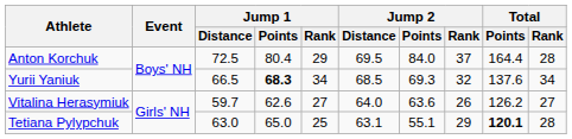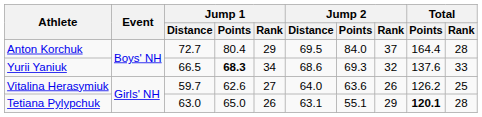 <table class=wikitable style=font-size:90%;text-align:center>
 <tr>
 <th rowspan=2>Athlete</th>
 <th rowspan=2>Event</th>
 <th colspan=3>Jump 1</th>
 <th colspan=3>Jump 2</th>
 <th colspan=2>Total</th>
 </tr>
 <tr style=font-size:95%>
 <th>Distance</th>
 <th>Points</th>
 <th>Rank</th>
 <th>Distance</th>
 <th>Points</th>
 <th>Rank</th>
 <th>Points</th>
 <th>Rank</th>
 </tr>
 <tr>
 <td align=left><a href='#'>Anton Korchuk</a></td>
 <td align=left rowspan=2><a href='#'>Boys' NH</a></td>
-<td>72.5</td>
+<td>72.7</td>
 <td>80.4</td>
 <td>29</td>
 <td>69.5</td>
 <td>84.0</td>
 <td>37</td>
 <td>164.4</td>
 <td>28</td>
 </tr>
 <tr>
 <td align=left><a href='#'>Yurii Yaniuk</a></td>
 <td>66.5</td>
 <td><strong>68.3</strong></td>
 <td>34</td>
-<td>68.5</td>
+<td>68.6</td>
 <td>69.3</td>
 <td>32</td>
 <td>137.6</td>
-<td>34</td>
+<td>33</td>
 </tr>
 <tr>
 <td align=left><a href='#'>Vitalina Herasymiuk</a></td>
 <td align=left rowspan=2><a href='#'>Girls' NH</a></td>
 <td>59.7</td>
 <td>62.6</td>
 <td>27</td>
 <td>64.0</td>
 <td>63.6</td>
 <td>26</td>
 <td>126.2</td>
-<td>27</td>
+<td>25</td>
 </tr>
 <tr>
 <td align=left><a href='#'>Tetiana Pylypchuk</a></td>
 <td>63.0</td>
 <td>65.0</td>
-<td>25</td>
+<td>26</td>
 <td>63.1</td>
 <td>55.1</td>
 <td>29</td>
 <td><strong>120.1</strong></td>
 <td>28</td>
 </tr>
 </table>
